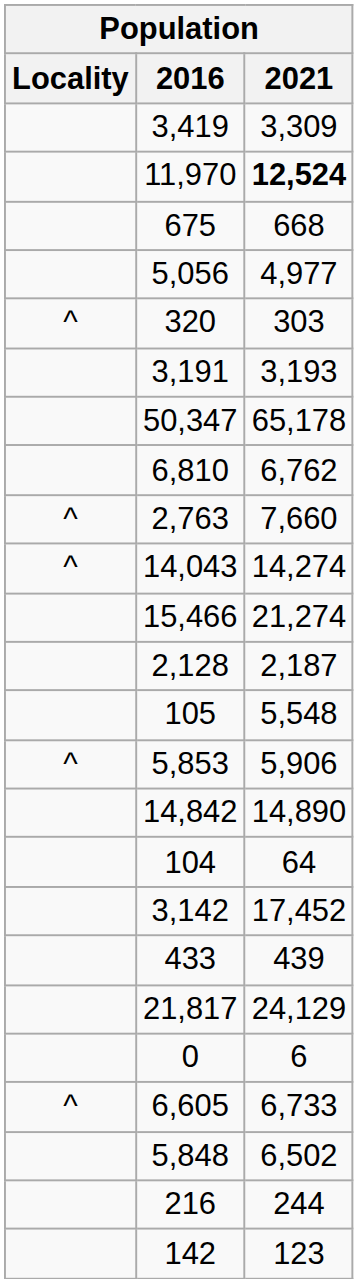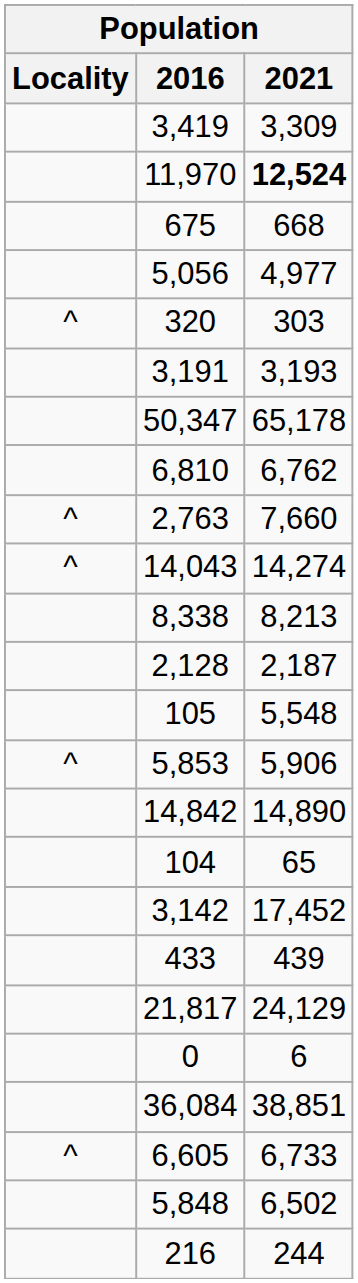 <table class="wikitable sortable" style="text-align:center;">
 <tr>
 <th colspan="3" style="text-align:center;  font-weight:bold">Population</th>
 </tr>
 <tr>
 <th style="text-align:center; background:  font-weight:bold">Locality</th>
 <th style="text-align:center; background:  font-weight:bold"><strong>2016</strong></th>
 <th style="text-align:center; background:  font-weight:bold"><strong>2021</strong></th>
 </tr>
 <tr>
 <td></td>
 <td>3,419</td>
 <td>3,309</td>
 </tr>
 <tr>
 <td></td>
 <td>11,970</td>
 <td><strong>12,524</strong></td>
 </tr>
 <tr>
 <td></td>
 <td>675</td>
 <td>668</td>
 </tr>
 <tr>
 <td></td>
 <td>5,056</td>
 <td>4,977</td>
 </tr>
 <tr>
 <td>^</td>
 <td>320</td>
 <td>303</td>
 </tr>
 <tr>
 <td></td>
 <td>3,191</td>
 <td>3,193</td>
 </tr>
 <tr>
 <td></td>
 <td>50,347</td>
 <td>65,178</td>
 </tr>
 <tr>
 <td></td>
 <td>6,810</td>
 <td>6,762</td>
 </tr>
 <tr>
 <td>^</td>
 <td>2,763</td>
 <td>7,660</td>
 </tr>
 <tr>
 <td>^</td>
 <td>14,043</td>
 <td>14,274</td>
 </tr>
 <tr>
 <td></td>
-<td>15,466</td>
-<td>21,274</td>
+<td>8,338</td>
+<td>8,213</td>
 </tr>
 <tr>
 <td></td>
 <td>2,128</td>
 <td>2,187</td>
 </tr>
 <tr>
 <td></td>
 <td>105</td>
 <td>5,548</td>
 </tr>
 <tr>
 <td>^</td>
 <td>5,853</td>
 <td>5,906</td>
 </tr>
 <tr>
 <td></td>
 <td>14,842</td>
 <td>14,890</td>
 </tr>
 <tr>
 <td></td>
 <td>104</td>
-<td>64</td>
+<td>65</td>
 </tr>
 <tr>
 <td></td>
 <td>3,142</td>
 <td>17,452</td>
 </tr>
 <tr>
 <td></td>
 <td>433</td>
 <td>439</td>
 </tr>
 <tr>
 <td></td>
 <td>21,817</td>
 <td>24,129</td>
 </tr>
 <tr>
 <td></td>
 <td>0</td>
 <td>6</td>
 </tr>
 <tr>
+<td></td>
+<td>36,084</td>
+<td>38,851</td>
+</tr>
+<tr>
 <td>^</td>
 <td>6,605</td>
 <td>6,733</td>
 </tr>
 <tr>
 <td></td>
 <td>5,848</td>
 <td>6,502</td>
 </tr>
 <tr>
 <td></td>
 <td>216</td>
 <td>244</td>
 </tr>
-<tr>
-<td></td>
-<td>142</td>
-<td>123</td>
-</tr>
 </table>
